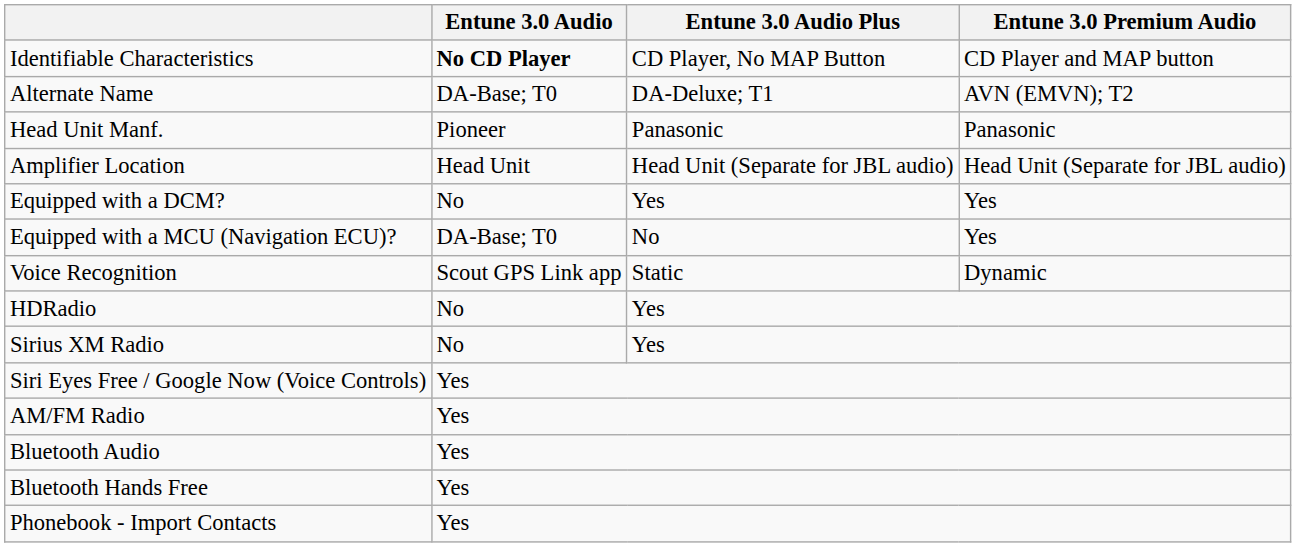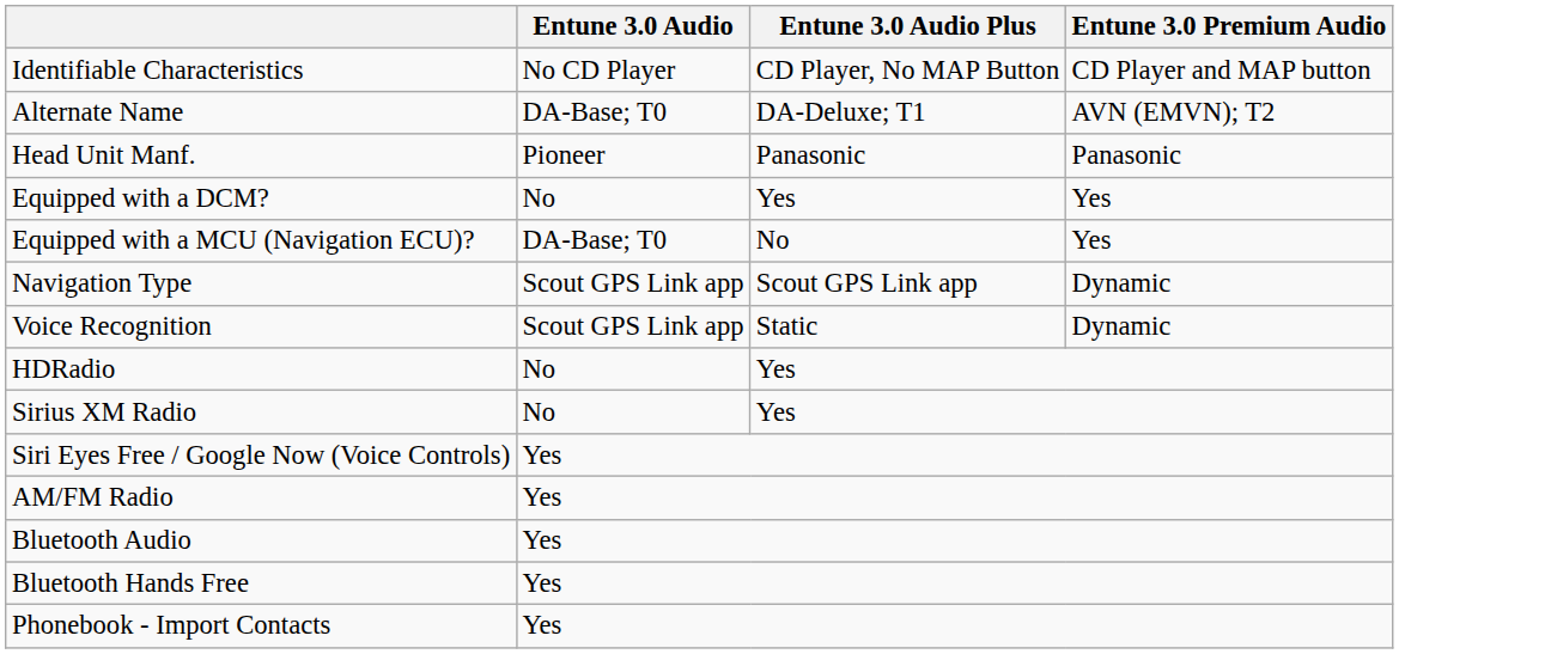 <table class="wikitable">
 <tr>
 <th></th>
 <th>Entune 3.0 Audio</th>
 <th>Entune 3.0 Audio Plus</th>
 <th>Entune 3.0 Premium Audio</th>
 </tr>
 <tr>
 <td>Identifiable Characteristics</td>
-<td><strong>No CD Player</strong></td>
+<td>No CD Player</td>
 <td>CD Player, No MAP Button</td>
 <td>CD Player and MAP button</td>
 </tr>
 <tr>
 <td>Alternate Name</td>
 <td>DA-Base; T0</td>
 <td>DA-Deluxe; T1</td>
 <td>AVN (EMVN); T2</td>
 </tr>
 <tr>
 <td>Head Unit Manf.</td>
 <td>Pioneer</td>
 <td>Panasonic</td>
 <td>Panasonic</td>
 </tr>
 <tr>
-<td>Amplifier Location</td>
-<td>Head Unit</td>
-<td>Head Unit (Separate for JBL audio)</td>
-<td>Head Unit (Separate for JBL audio)</td>
-</tr>
-<tr>
 <td>Equipped with a DCM?</td>
 <td>No</td>
 <td>Yes</td>
 <td>Yes</td>
 </tr>
 <tr>
 <td>Equipped with a MCU (Navigation ECU)?</td>
 <td>DA-Base; T0</td>
 <td>No</td>
 <td>Yes</td>
+</tr>
+<tr>
+<td>Navigation Type</td>
+<td>Scout GPS Link app</td>
+<td>Scout GPS Link app</td>
+<td>Dynamic</td>
 </tr>
 <tr>
 <td>Voice Recognition</td>
 <td>Scout GPS Link app</td>
 <td>Static</td>
 <td>Dynamic</td>
 </tr>
 <tr>
 <td>HDRadio</td>
 <td>No</td>
 <td colspan="2">Yes</td>
 </tr>
 <tr>
 <td>Sirius XM Radio</td>
 <td>No</td>
 <td colspan="2">Yes</td>
 </tr>
 <tr>
 <td>Siri Eyes Free / Google Now (Voice Controls)</td>
 <td colspan="3">Yes</td>
 </tr>
 <tr>
 <td>AM/FM Radio</td>
 <td colspan="3">Yes</td>
 </tr>
 <tr>
 <td>Bluetooth Audio</td>
 <td colspan="3">Yes</td>
 </tr>
 <tr>
 <td>Bluetooth Hands Free</td>
 <td colspan="3">Yes</td>
 </tr>
 <tr>
 <td>Phonebook - Import Contacts</td>
 <td colspan="3">Yes</td>
 </tr>
 </table>
